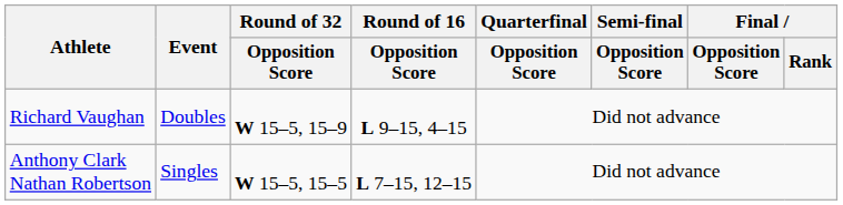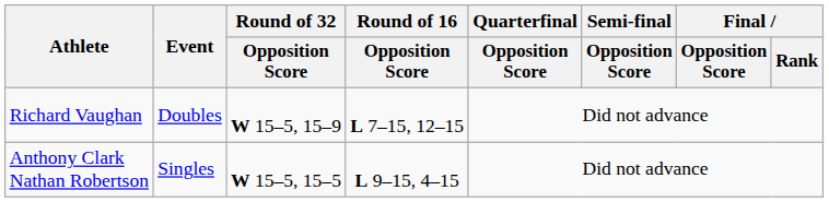 <table class=wikitable style="font-size:90%">
 <tr>
 <th rowspan="2">Athlete</th>
 <th rowspan="2">Event</th>
 <th>Round of 32</th>
 <th>Round of 16</th>
 <th>Quarterfinal</th>
 <th>Semi-final</th>
 <th colspan=2>Final / </th>
 </tr>
 <tr style="font-size:95%">
 <th>Opposition<br>Score</th>
 <th>Opposition<br>Score</th>
 <th>Opposition<br>Score</th>
 <th>Opposition<br>Score</th>
 <th>Opposition<br>Score</th>
 <th>Rank</th>
 </tr>
 <tr align=center>
 <td align=left><a href='#'>Richard Vaughan</a></td>
 <td align=left><a href='#'>Doubles</a></td>
 <td><br><strong>W</strong> 15–5, 15–9</td>
-<td><br><strong>L</strong> 9–15, 4–15</td>
+<td><br><strong>L</strong> 7–15, 12–15</td>
 <td colspan=4>Did not advance</td>
 </tr>
 <tr align=center>
 <td align=left><a href='#'>Anthony Clark</a><br><a href='#'>Nathan Robertson</a></td>
 <td align=left><a href='#'>Singles</a></td>
 <td><br><strong>W</strong> 15–5, 15–5</td>
-<td><br><strong>L</strong> 7–15, 12–15</td>
+<td><br><strong>L</strong> 9–15, 4–15</td>
 <td colspan=4>Did not advance</td>
 </tr>
 </table>
